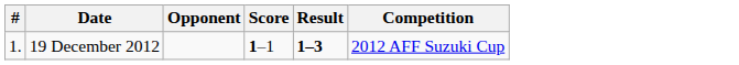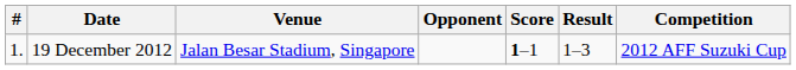 <table class="wikitable">
 <tr>
 <th>#</th>
 <th>Date</th>
+<th>Venue</th>
 <th>Opponent</th>
 <th>Score</th>
 <th>Result</th>
 <th>Competition</th>
 </tr>
 <tr>
 <td>1.</td>
 <td>19 December 2012</td>
+<td><a href='#'>Jalan Besar Stadium</a>, <a href='#'>Singapore</a></td>
 <td></td>
 <td><strong>1</strong>–1</td>
-<td><strong>1–3</strong></td>
+<td>1–3</td>
 <td><a href='#'>2012 AFF Suzuki Cup</a></td>
 </tr>
 </table>
